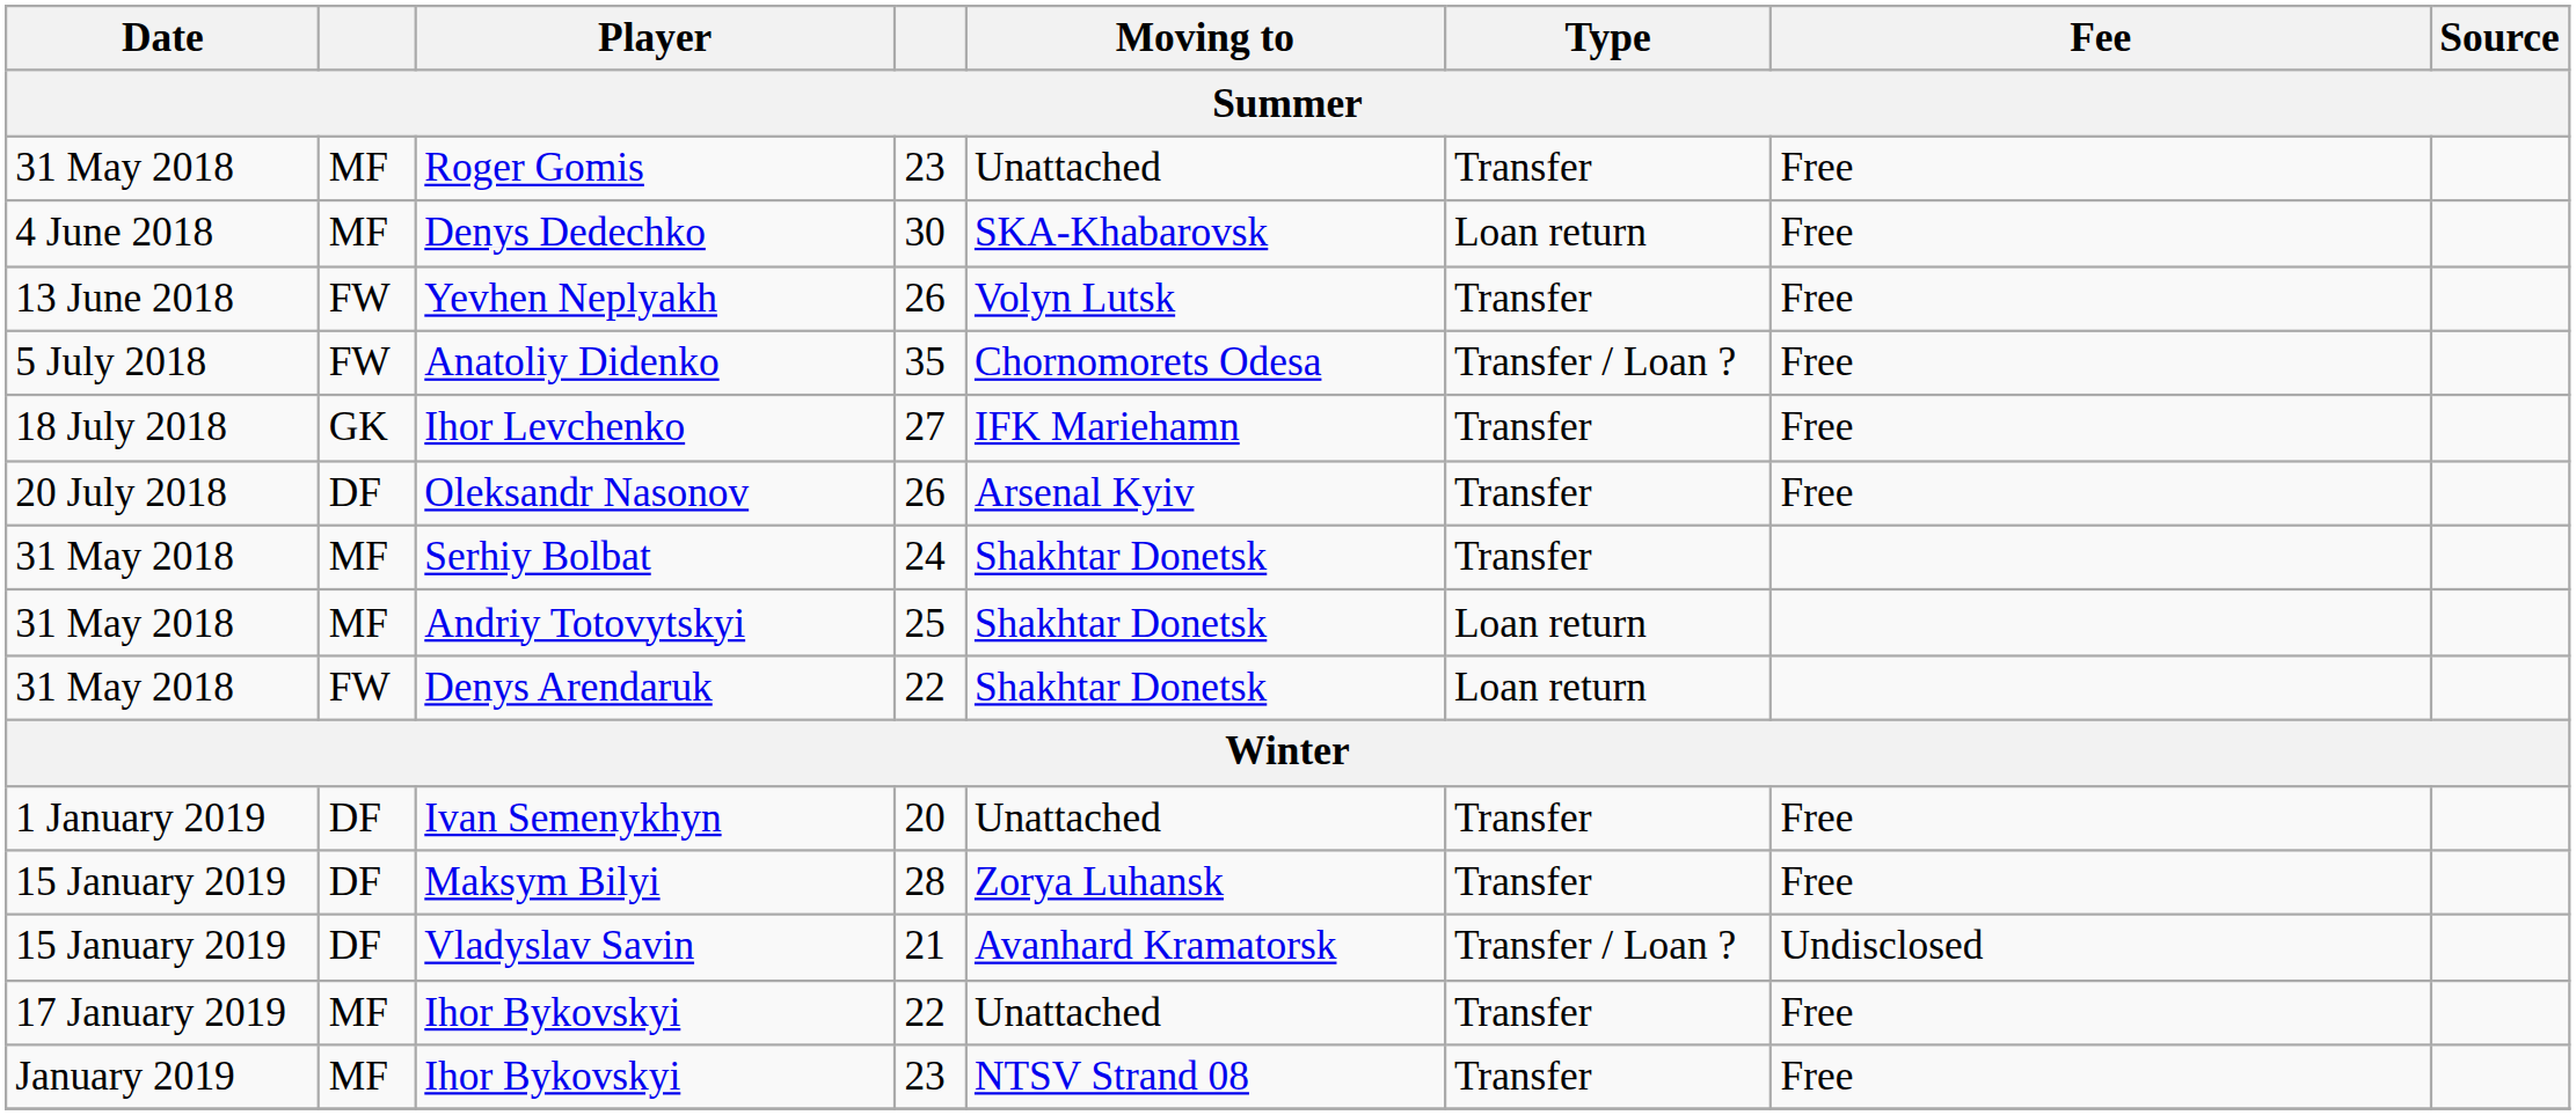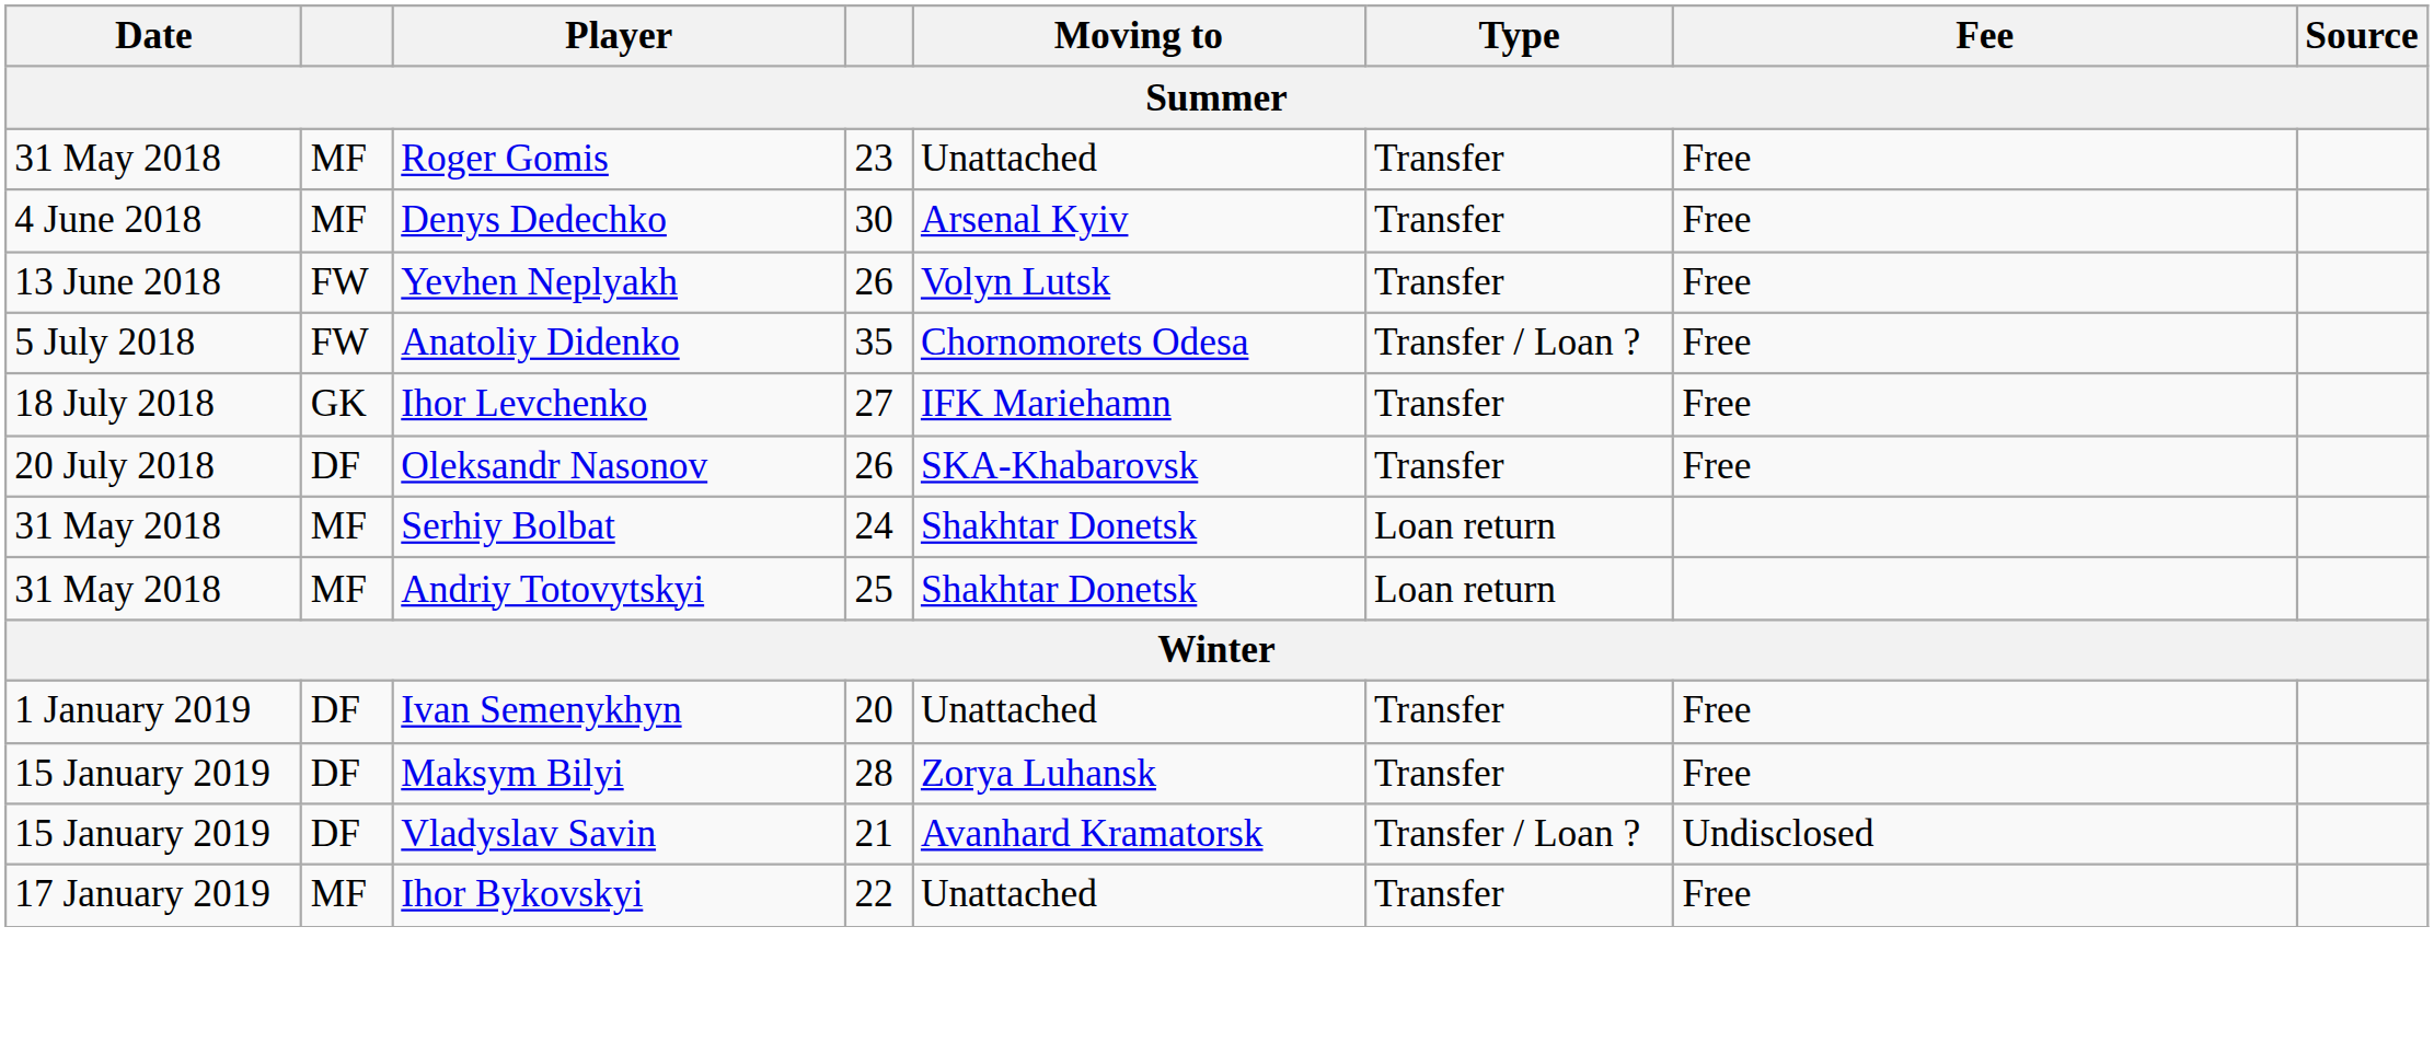 <table class="wikitable sortable">
 <tr>
 <th style="width:115px;">Date</th>
 <th style="width:30px;"></th>
 <th style="width:180px;">Player</th>
 <th style="width:20px;"></th>
 <th style="width:180px;">Moving to</th>
 <th style="width:120px;" class="unsortable">Type</th>
 <th style="width:250px;" class="unsortable">Fee</th>
 <th style="width:20px;">Source</th>
 </tr>
 <tr>
 <th colspan=8>Summer</th>
 </tr>
 <tr>
 <td>31 May 2018</td>
 <td>MF</td>
 <td> <a href='#'>Roger Gomis</a></td>
 <td>23</td>
 <td>Unattached</td>
 <td>Transfer</td>
 <td>Free</td>
 <td></td>
 </tr>
 <tr>
 <td>4 June 2018</td>
 <td>MF</td>
 <td> <a href='#'>Denys Dedechko</a></td>
 <td>30</td>
-<td> <a href='#'>SKA-Khabarovsk</a></td>
-<td>Loan return</td>
+<td> <a href='#'>Arsenal Kyiv</a></td>
+<td>Transfer</td>
 <td>Free</td>
 <td></td>
 </tr>
 <tr>
 <td>13 June 2018</td>
 <td>FW</td>
 <td> <a href='#'>Yevhen Neplyakh</a></td>
 <td>26</td>
 <td> <a href='#'>Volyn Lutsk</a></td>
 <td>Transfer</td>
 <td>Free</td>
 <td></td>
 </tr>
 <tr>
 <td>5 July 2018</td>
 <td>FW</td>
 <td> <a href='#'>Anatoliy Didenko</a></td>
 <td>35</td>
 <td> <a href='#'>Chornomorets Odesa</a></td>
 <td>Transfer / Loan ?</td>
 <td>Free</td>
 <td></td>
 </tr>
 <tr>
 <td>18 July 2018</td>
 <td>GK</td>
 <td> <a href='#'>Ihor Levchenko</a></td>
 <td>27</td>
 <td> <a href='#'>IFK Mariehamn</a></td>
 <td>Transfer</td>
 <td>Free</td>
 <td></td>
 </tr>
 <tr>
 <td>20 July 2018</td>
 <td>DF</td>
 <td> <a href='#'>Oleksandr Nasonov</a></td>
 <td>26</td>
-<td> <a href='#'>Arsenal Kyiv</a></td>
+<td> <a href='#'>SKA-Khabarovsk</a></td>
 <td>Transfer</td>
 <td>Free</td>
 <td></td>
 </tr>
 <tr>
 <td>31 May 2018</td>
 <td>MF</td>
 <td> <a href='#'>Serhiy Bolbat</a></td>
 <td>24</td>
 <td> <a href='#'>Shakhtar Donetsk</a></td>
-<td>Transfer</td>
+<td>Loan return</td>
 <td></td>
 <td></td>
 </tr>
 <tr>
 <td>31 May 2018</td>
 <td>MF</td>
 <td> <a href='#'>Andriy Totovytskyi</a></td>
 <td>25</td>
-<td> <a href='#'>Shakhtar Donetsk</a></td>
-<td>Loan return</td>
-<td></td>
-<td></td>
-</tr>
-<tr>
-<td>31 May 2018</td>
-<td>FW</td>
-<td> <a href='#'>Denys Arendaruk</a></td>
-<td>22</td>
 <td> <a href='#'>Shakhtar Donetsk</a></td>
 <td>Loan return</td>
 <td></td>
 <td></td>
 </tr>
 <tr>
 <th colspan=8>Winter</th>
 </tr>
 <tr>
 <td>1 January 2019</td>
 <td>DF</td>
 <td> <a href='#'>Ivan Semenykhyn</a></td>
 <td>20</td>
 <td>Unattached</td>
 <td>Transfer</td>
 <td>Free</td>
 <td></td>
 </tr>
 <tr>
 <td>15 January 2019</td>
 <td>DF</td>
 <td> <a href='#'>Maksym Bilyi</a></td>
 <td>28</td>
 <td> <a href='#'>Zorya Luhansk</a></td>
 <td>Transfer</td>
 <td>Free</td>
 <td></td>
 </tr>
 <tr>
 <td>15 January 2019</td>
 <td>DF</td>
 <td> <a href='#'>Vladyslav Savin</a></td>
 <td>21</td>
 <td> <a href='#'>Avanhard Kramatorsk</a></td>
 <td>Transfer / Loan ?</td>
 <td>Undisclosed</td>
 <td></td>
 </tr>
 <tr>
 <td>17 January 2019</td>
 <td>MF</td>
 <td> <a href='#'>Ihor Bykovskyi</a></td>
 <td>22</td>
 <td>Unattached</td>
 <td>Transfer</td>
 <td>Free</td>
 <td></td>
 </tr>
 <tr>
-<td>January 2019</td>
-<td>MF</td>
-<td> <a href='#'>Ihor Bykovskyi</a></td>
-<td>23</td>
-<td> <a href='#'>NTSV Strand 08</a></td>
-<td>Transfer</td>
-<td>Free</td>
-<td></td>
-</tr>
-<tr>
 </tr>
 </table>
